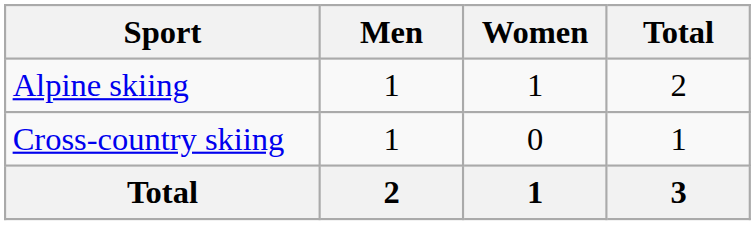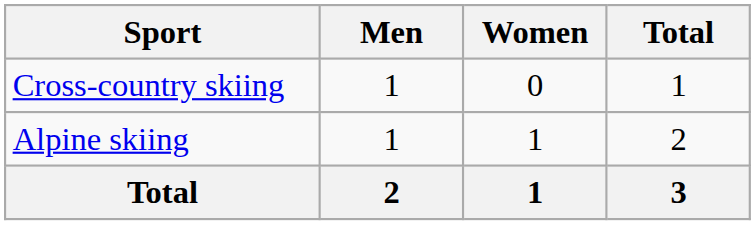 <table class="wikitable" style="text-align:center; font-size: 95%">
 <tr>
 <th width=140>Sport</th>
 <th width=60>Men</th>
 <th width=60>Women</th>
 <th width=60>Total</th>
 </tr>
 <tr>
+<td align=left><a href='#'>Cross-country skiing</a></td>
+<td>1</td>
+<td>0</td>
+<td>1</td>
+</tr>
+<tr>
 <td align=left><a href='#'>Alpine skiing</a></td>
 <td>1</td>
 <td>1</td>
 <td>2</td>
-</tr>
-<tr>
-<td align=left><a href='#'>Cross-country skiing</a></td>
-<td>1</td>
-<td>0</td>
-<td>1</td>
 </tr>
 <tr>
 <th>Total</th>
 <th>2</th>
 <th>1</th>
 <th>3</th>
 </tr>
 </table>
